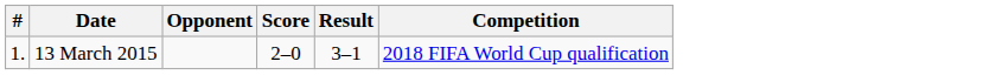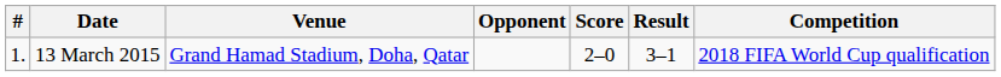 <table class="wikitable">
 <tr>
 <th>#</th>
 <th>Date</th>
+<th>Venue</th>
 <th>Opponent</th>
 <th>Score</th>
 <th>Result</th>
 <th>Competition</th>
 </tr>
 <tr>
 <td>1.</td>
 <td>13 March 2015</td>
+<td><a href='#'>Grand Hamad Stadium</a>, <a href='#'>Doha</a>, <a href='#'>Qatar</a></td>
 <td></td>
 <td align=center>2–0</td>
 <td align=center>3–1</td>
 <td><a href='#'>2018 FIFA World Cup qualification</a></td>
 </tr>
 </table>
